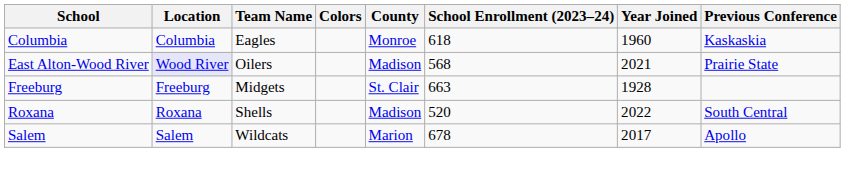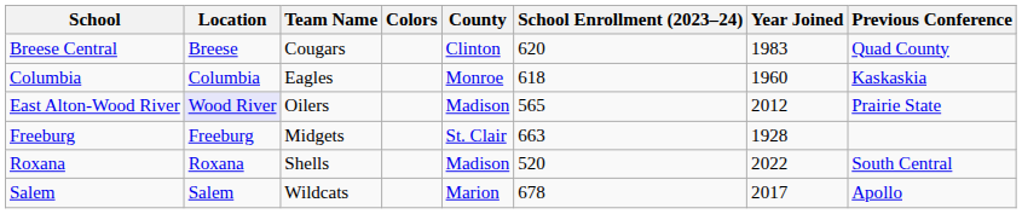 <table class="wikitable" border="1">
 <tr>
 <th>School</th>
 <th>Location</th>
 <th>Team Name</th>
 <th>Colors</th>
 <th>County</th>
 <th>School Enrollment (2023–24)</th>
 <th>Year Joined</th>
 <th>Previous Conference</th>
+</tr>
+<tr>
+<td><a href='#'>Breese Central</a></td>
+<td><a href='#'>Breese</a></td>
+<td>Cougars</td>
+<td> </td>
+<td><a href='#'>Clinton</a></td>
+<td>620</td>
+<td>1983</td>
+<td><a href='#'>Quad County</a></td>
 </tr>
 <tr>
 <td><a href='#'>Columbia</a></td>
 <td><a href='#'>Columbia</a></td>
 <td>Eagles</td>
 <td> </td>
 <td><a href='#'>Monroe</a></td>
 <td>618</td>
 <td>1960</td>
 <td><a href='#'>Kaskaskia</a></td>
 </tr>
 <tr>
 <td><a href='#'>East Alton-Wood River</a></td>
 <td style="background: lavender;"><a href='#'>Wood River</a></td>
 <td>Oilers</td>
 <td> </td>
 <td><a href='#'>Madison</a></td>
-<td>568</td>
-<td>2021</td>
+<td>565</td>
+<td>2012</td>
 <td><a href='#'>Prairie State</a></td>
 </tr>
 <tr>
 <td><a href='#'>Freeburg</a></td>
 <td><a href='#'>Freeburg</a></td>
 <td>Midgets</td>
 <td> </td>
 <td><a href='#'>St. Clair</a></td>
 <td>663</td>
 <td>1928</td>
 <td></td>
 </tr>
 <tr>
 <td><a href='#'>Roxana</a></td>
 <td><a href='#'>Roxana</a></td>
 <td>Shells</td>
 <td>  </td>
 <td><a href='#'>Madison</a></td>
 <td>520</td>
 <td>2022</td>
 <td><a href='#'>South Central</a></td>
 </tr>
 <tr>
 <td><a href='#'>Salem</a></td>
 <td><a href='#'>Salem</a></td>
 <td>Wildcats</td>
 <td>  </td>
 <td><a href='#'>Marion</a></td>
 <td>678</td>
 <td>2017</td>
 <td><a href='#'>Apollo</a></td>
 </tr>
 </table>
